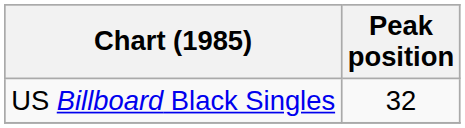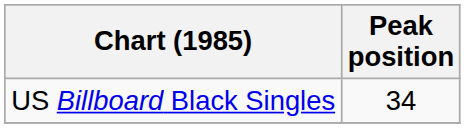 <table class="wikitable sortable">
 <tr>
 <th>Chart (1985)</th>
 <th align="center">Peak<br>position</th>
 </tr>
 <tr>
 <td>US <a href='#'><em>Billboard</em> Black Singles</a></td>
-<td align="center">32</td>
+<td align="center">34</td>
 </tr>
 <tr>
 </tr>
 </table>
